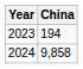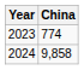 <table class="wikitable">
 <tr>
 <th>Year</th>
 <th>China</th>
 </tr>
 <tr>
 <td>2023</td>
-<td>194</td>
+<td>774</td>
 </tr>
 <tr>
 <td>2024</td>
 <td>9,858</td>
 </tr>
 </table>
